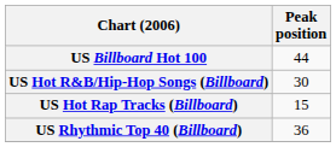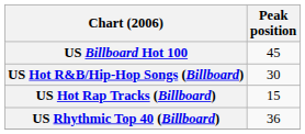 <table class="wikitable sortable plainrowheaders" style="text-align:center;">
 <tr>
 <th scope="col">Chart (2006)</th>
 <th scope="col">Peak<br>position</th>
 </tr>
 <tr>
 <th scope="row">US <a href='#'><em>Billboard</em> Hot 100</a></th>
-<td>44</td>
+<td>45</td>
 </tr>
 <tr>
 <th scope="row">US <a href='#'>Hot R&B/Hip-Hop Songs</a> (<em><a href='#'>Billboard</a></em>)</th>
 <td>30</td>
 </tr>
 <tr>
 <th scope="row">US <a href='#'>Hot Rap Tracks</a> (<em><a href='#'>Billboard</a></em>)</th>
 <td>15</td>
 </tr>
 <tr>
 <th scope="row">US <a href='#'>Rhythmic Top 40</a> (<em><a href='#'>Billboard</a></em>)</th>
 <td>36</td>
 </tr>
 <tr>
 </tr>
 </table>
